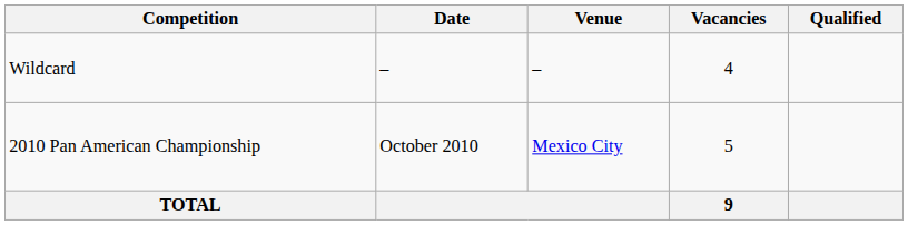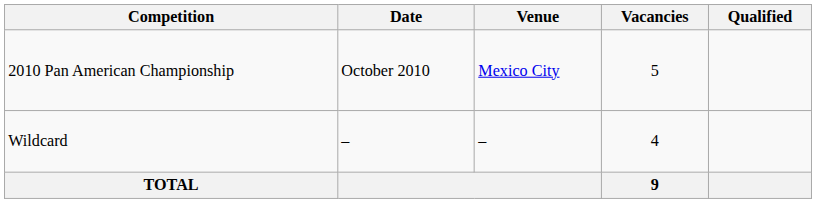 <table class="wikitable" width=800>
 <tr>
 <th>Competition</th>
 <th>Date</th>
 <th>Venue</th>
 <th>Vacancies</th>
 <th>Qualified</th>
 </tr>
 <tr>
+<td>2010 Pan American Championship</td>
+<td>October 2010</td>
+<td> <a href='#'>Mexico City</a></td>
+<td align="center">5</td>
+<td> <br><br>  <br>  <br></td>
+</tr>
+<tr>
 <td>Wildcard</td>
 <td>–</td>
 <td>–</td>
 <td align="center">4</td>
 <td><br><br><br></td>
-</tr>
-<tr>
-<td>2010 Pan American Championship</td>
-<td>October 2010</td>
-<td> <a href='#'>Mexico City</a></td>
-<td align="center">5</td>
-<td> <br><br>  <br>  <br></td>
 </tr>
 <tr>
 <th>TOTAL</th>
 <th colspan="2"></th>
 <th>9</th>
 <th></th>
 </tr>
 </table>
